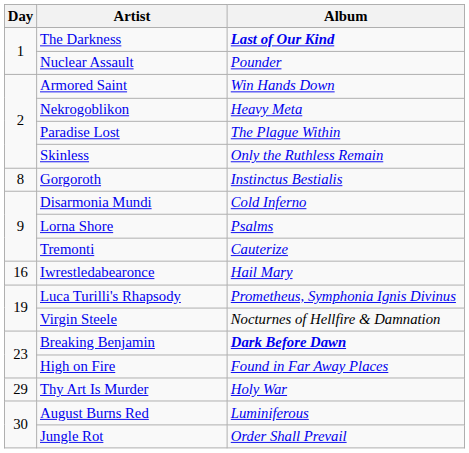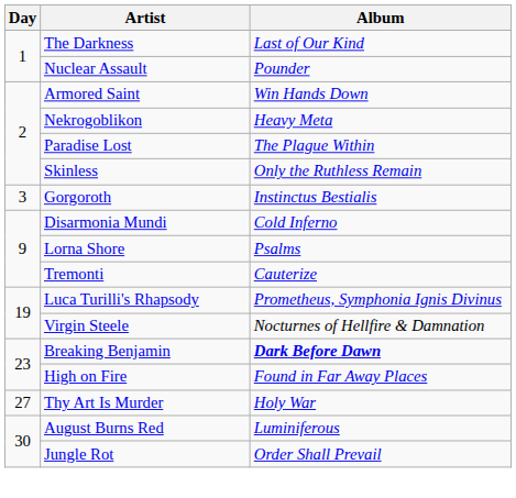 <table class="wikitable">
 <tr>
 <th style="width:20px;">Day</th>
 <th style="width:200px;">Artist</th>
 <th style="width:250px;">Album</th>
 </tr>
 <tr>
 <td style="text-align:center;" rowspan="2">1</td>
 <td><a href='#'>The Darkness</a></td>
-<td><strong><em><a href='#'>Last of Our Kind</a></em></strong></td>
+<td><em><a href='#'>Last of Our Kind</a></em></td>
 </tr>
 <tr>
 <td><a href='#'>Nuclear Assault</a></td>
 <td><em><a href='#'>Pounder</a></em></td>
 </tr>
 <tr>
 <td rowspan="4" style="text-align:center;">2</td>
 <td><a href='#'>Armored Saint</a></td>
 <td><em><a href='#'>Win Hands Down</a></em></td>
 </tr>
 <tr>
 <td><a href='#'>Nekrogoblikon</a></td>
 <td><em><a href='#'>Heavy Meta</a></em></td>
 </tr>
 <tr>
 <td><a href='#'>Paradise Lost</a></td>
 <td><em><a href='#'>The Plague Within</a></em></td>
 </tr>
 <tr>
 <td><a href='#'>Skinless</a></td>
 <td><em><a href='#'>Only the Ruthless Remain</a></em></td>
 </tr>
 <tr>
-<td style="text-align:center;">8</td>
+<td style="text-align:center;">3</td>
 <td><a href='#'>Gorgoroth</a></td>
 <td><em><a href='#'>Instinctus Bestialis</a></em></td>
 </tr>
 <tr>
 <td rowspan="3" style="text-align:center;">9</td>
 <td><a href='#'>Disarmonia Mundi</a></td>
 <td><em><a href='#'>Cold Inferno</a></em></td>
 </tr>
 <tr>
 <td><a href='#'>Lorna Shore</a></td>
 <td><em><a href='#'>Psalms</a></em></td>
 </tr>
 <tr>
 <td><a href='#'>Tremonti</a></td>
 <td><em><a href='#'>Cauterize</a></em></td>
-</tr>
-<tr>
-<td style="text-align:center;">16</td>
-<td><a href='#'>Iwrestledabearonce</a></td>
-<td><em><a href='#'>Hail Mary</a></em></td>
 </tr>
 <tr>
 <td style="text-align:center;" rowspan="2">19</td>
 <td><a href='#'>Luca Turilli's Rhapsody</a></td>
 <td><em><a href='#'>Prometheus, Symphonia Ignis Divinus</a></em></td>
 </tr>
 <tr>
 <td><a href='#'>Virgin Steele</a></td>
 <td><em>Nocturnes of Hellfire & Damnation</em></td>
 </tr>
 <tr>
 <td style="text-align:center;" rowspan="2">23</td>
 <td><a href='#'>Breaking Benjamin</a></td>
 <td><strong><em><a href='#'>Dark Before Dawn</a></em></strong></td>
 </tr>
 <tr>
 <td><a href='#'>High on Fire</a></td>
 <td><em><a href='#'>Found in Far Away Places</a></em></td>
 </tr>
 <tr>
-<td style="text-align:center;">29</td>
+<td style="text-align:center;">27</td>
 <td><a href='#'>Thy Art Is Murder</a></td>
 <td><em><a href='#'>Holy War</a></em></td>
 </tr>
 <tr>
 <td style="text-align:center;" rowspan="2">30</td>
 <td><a href='#'>August Burns Red</a></td>
 <td><em><a href='#'>Luminiferous</a></em></td>
 </tr>
 <tr>
 <td><a href='#'>Jungle Rot</a></td>
 <td><em><a href='#'>Order Shall Prevail</a></em></td>
 </tr>
 </table>
